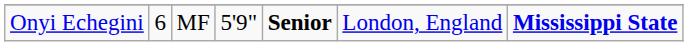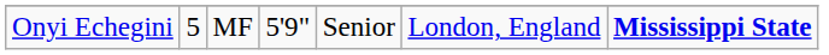 <table class="wikitable sortable" style="text-align:center;" border="1">
 <tr align=center>
 </tr>
 <tr>
 <td><a href='#'>Onyi Echegini</a></td>
-<td>6</td>
+<td>5</td>
 <td>MF</td>
 <td>5'9"</td>
-<td><strong>Senior</strong></td>
+<td>Senior</td>
 <td><a href='#'>London, England</a></td>
 <td><strong><a href='#'>Mississippi State</a></strong></td>
 </tr>
 </table>
